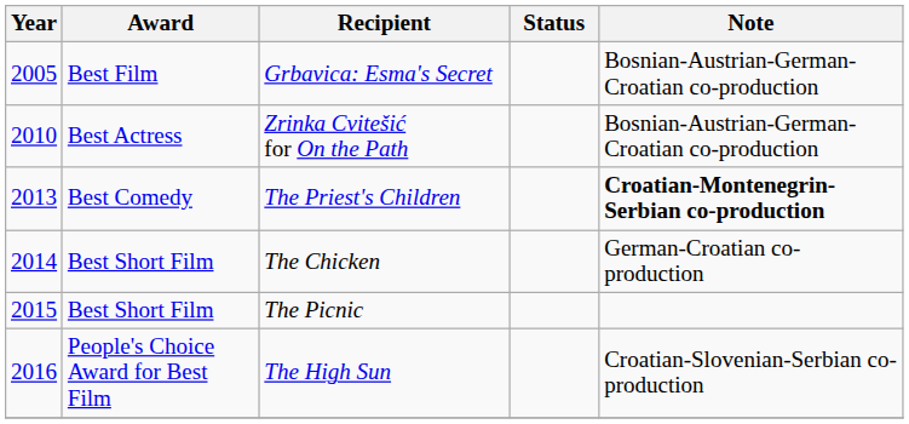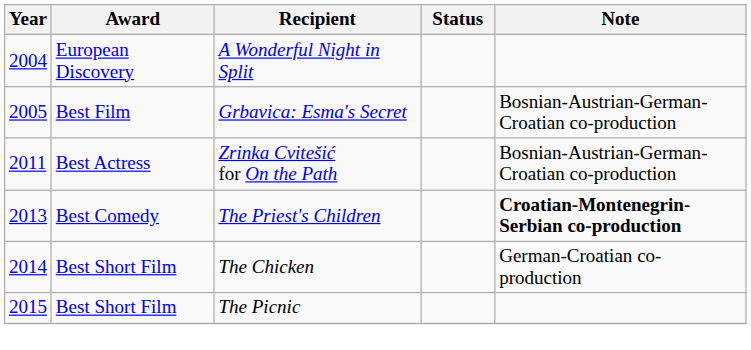 <table class="wikitable" width="100%" cellpadding="5">
 <tr>
 <th width="5%">Year</th>
 <th width="22%">Award</th>
 <th width="28%">Recipient</th>
 <th width="10%">Status</th>
 <th width="34%">Note</th>
 </tr>
 <tr>
+<td><a href='#'>2004</a></td>
+<td><a href='#'>European Discovery</a></td>
+<td><em><a href='#'>A Wonderful Night in Split</a></em></td>
+<td></td>
+<td></td>
+</tr>
+<tr>
 <td><a href='#'>2005</a></td>
 <td><a href='#'>Best Film</a></td>
 <td><em><a href='#'>Grbavica: Esma's Secret</a></em></td>
 <td></td>
 <td>Bosnian-Austrian-German-Croatian co-production</td>
 </tr>
 <tr>
-<td><a href='#'>2010</a></td>
+<td><a href='#'>2011</a></td>
 <td><a href='#'>Best Actress</a></td>
 <td><em><a href='#'>Zrinka Cvitešić</a></em> <br>for <em><a href='#'>On the Path</a></em></td>
 <td></td>
 <td>Bosnian-Austrian-German-Croatian co-production</td>
 </tr>
 <tr>
 <td><a href='#'>2013</a></td>
 <td><a href='#'>Best Comedy</a></td>
 <td><em><a href='#'>The Priest's Children</a></em></td>
 <td></td>
 <td><strong>Croatian-Montenegrin-Serbian co-production</strong></td>
 </tr>
 <tr>
 <td><a href='#'>2014</a></td>
 <td><a href='#'>Best Short Film</a></td>
 <td><em>The Chicken</em></td>
 <td></td>
 <td>German-Croatian co-production</td>
 </tr>
 <tr>
 <td><a href='#'>2015</a></td>
 <td><a href='#'>Best Short Film</a></td>
 <td><em>The Picnic</em></td>
 <td></td>
 <td></td>
 </tr>
 <tr>
-<td><a href='#'>2016</a></td>
-<td><a href='#'>People's Choice Award for Best Film</a></td>
-<td><em><a href='#'>The High Sun</a></em></td>
-<td></td>
-<td>Croatian-Slovenian-Serbian co-production</td>
-</tr>
-<tr>
 </tr>
 </table>
